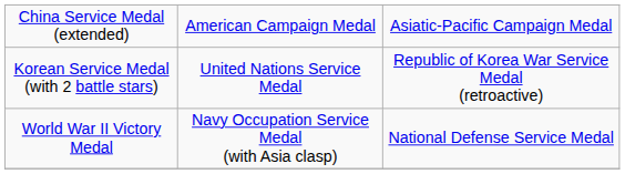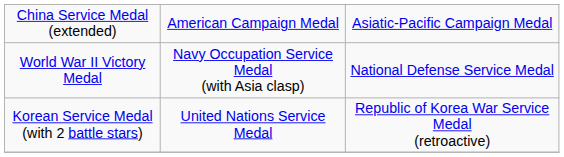 <table class="wikitable" style="margin:1em auto; text-align:center;">
 <tr>
 <td><a href='#'>China Service Medal</a><br>(extended)</td>
 <td><a href='#'>American Campaign Medal</a></td>
 <td><a href='#'>Asiatic-Pacific Campaign Medal</a></td>
 </tr>
 <tr>
+<td><a href='#'>World War II Victory Medal</a></td>
+<td><a href='#'>Navy Occupation Service Medal</a><br>(with Asia clasp)</td>
+<td><a href='#'>National Defense Service Medal</a></td>
+</tr>
+<tr>
 <td><a href='#'>Korean Service Medal</a><br>(with 2 <a href='#'>battle stars</a>)</td>
 <td><a href='#'>United Nations Service Medal</a></td>
 <td><a href='#'>Republic of Korea War Service Medal</a><br>(retroactive)</td>
 </tr>
 <tr>
-<td><a href='#'>World War II Victory Medal</a></td>
-<td><a href='#'>Navy Occupation Service Medal</a><br>(with Asia clasp)</td>
-<td><a href='#'>National Defense Service Medal</a></td>
-</tr>
-<tr>
 </tr>
 </table>
